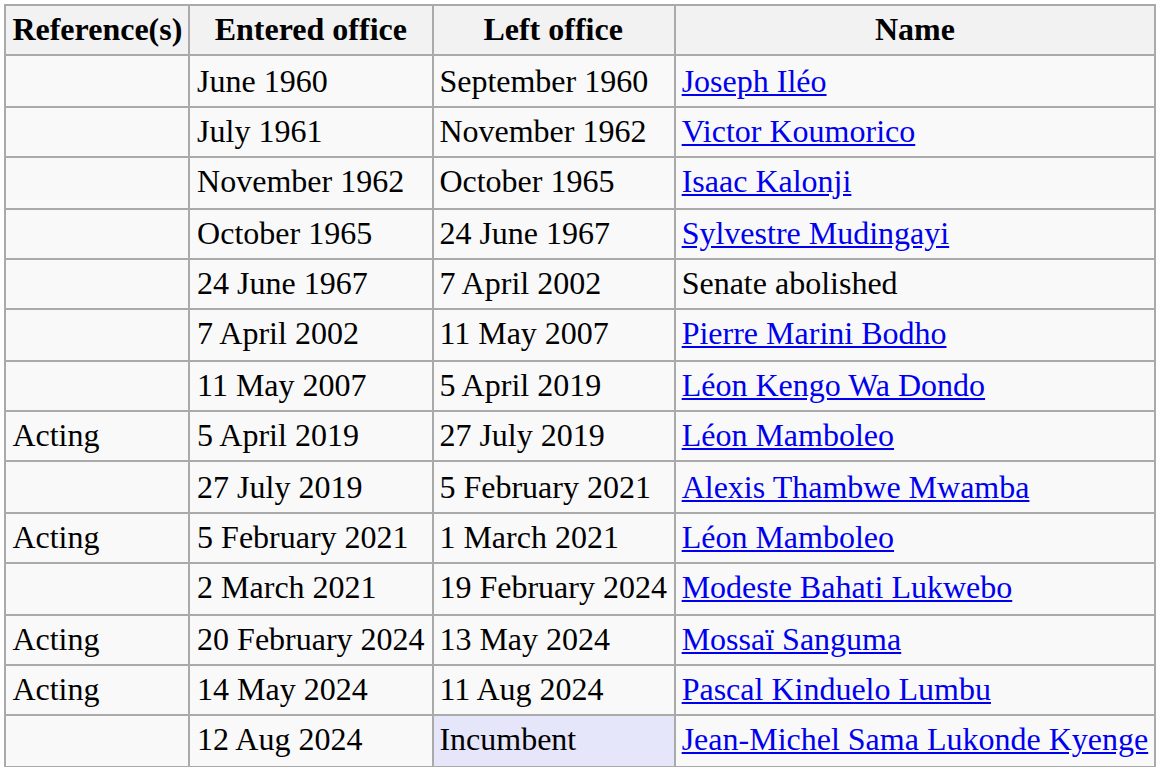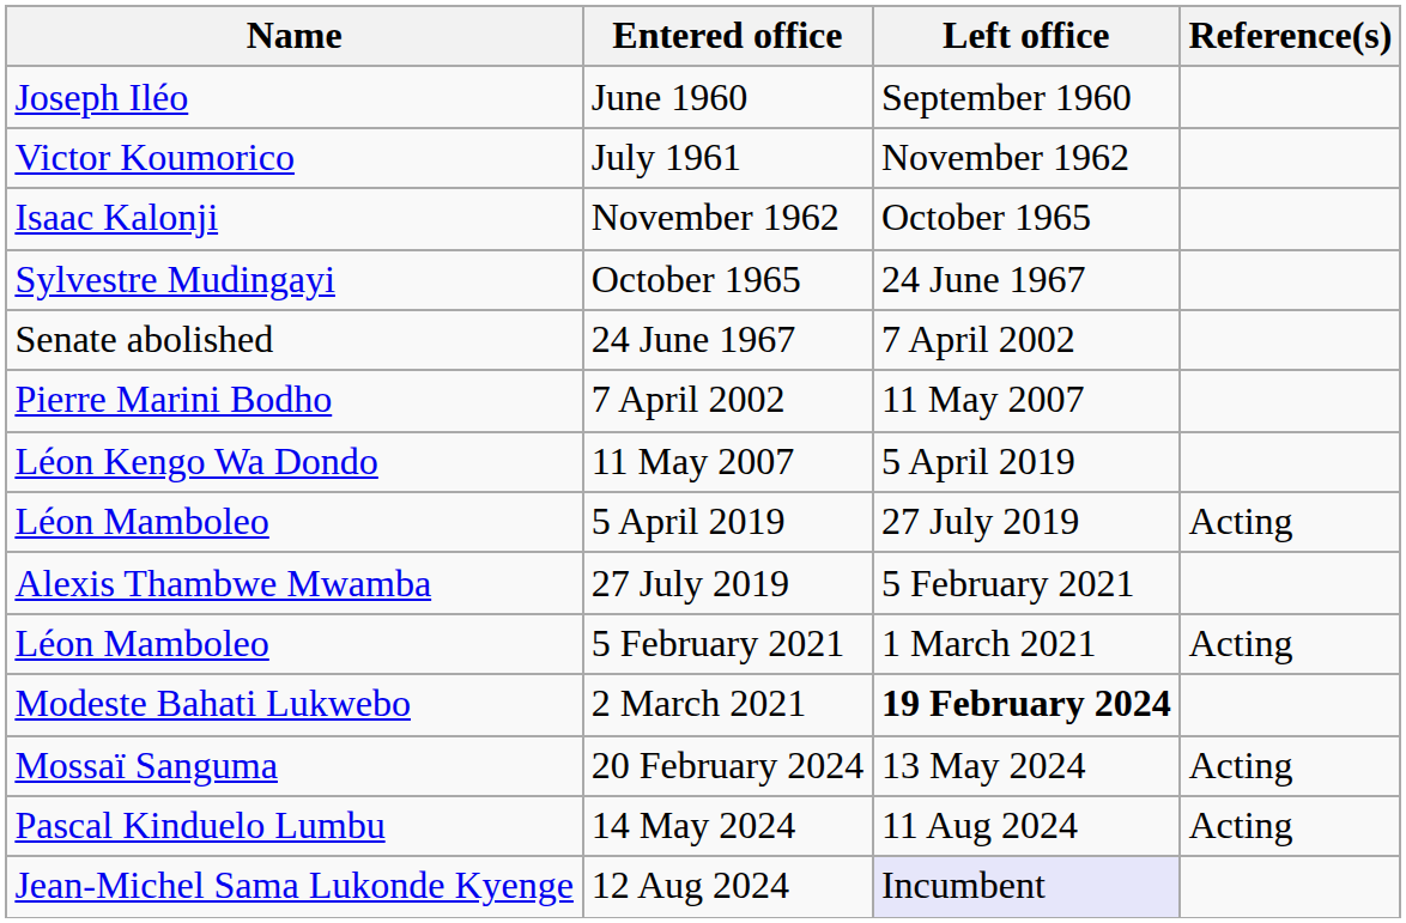 <table class="wikitable">
 <tr>
-<th>Reference(s)</th>
+<th>Name</th>
 <th>Entered office</th>
 <th>Left office</th>
-<th>Name</th>
+<th>Reference(s)</th>
 </tr>
 <tr>
-<td></td>
+<td><a href='#'>Joseph Iléo</a></td>
 <td>June 1960</td>
 <td>September 1960</td>
-<td><a href='#'>Joseph Iléo</a></td>
+<td></td>
 </tr>
 <tr>
-<td></td>
+<td><a href='#'>Victor Koumorico</a></td>
 <td>July 1961</td>
 <td>November 1962</td>
-<td><a href='#'>Victor Koumorico</a></td>
+<td></td>
 </tr>
 <tr>
-<td></td>
+<td><a href='#'>Isaac Kalonji</a></td>
 <td>November 1962</td>
 <td>October 1965</td>
-<td><a href='#'>Isaac Kalonji</a></td>
+<td></td>
 </tr>
 <tr>
-<td></td>
+<td><a href='#'>Sylvestre Mudingayi</a></td>
 <td>October 1965</td>
 <td>24 June 1967</td>
-<td><a href='#'>Sylvestre Mudingayi</a></td>
+<td></td>
 </tr>
 <tr>
-<td></td>
+<td>Senate abolished</td>
 <td>24 June 1967</td>
 <td>7 April 2002</td>
-<td>Senate abolished</td>
+<td></td>
 </tr>
 <tr>
-<td></td>
+<td><a href='#'>Pierre Marini Bodho</a></td>
 <td>7 April 2002</td>
 <td>11 May 2007</td>
-<td><a href='#'>Pierre Marini Bodho</a></td>
+<td></td>
 </tr>
 <tr>
-<td></td>
+<td><a href='#'>Léon Kengo Wa Dondo</a></td>
 <td>11 May 2007</td>
 <td>5 April 2019</td>
-<td><a href='#'>Léon Kengo Wa Dondo</a></td>
+<td></td>
 </tr>
 <tr>
-<td>Acting</td>
+<td><a href='#'>Léon Mamboleo</a></td>
 <td>5 April 2019</td>
 <td>27 July 2019</td>
-<td><a href='#'>Léon Mamboleo</a></td>
+<td>Acting</td>
 </tr>
 <tr>
-<td></td>
+<td><a href='#'>Alexis Thambwe Mwamba</a></td>
 <td>27 July 2019</td>
 <td>5 February 2021</td>
-<td><a href='#'>Alexis Thambwe Mwamba</a></td>
+<td></td>
 </tr>
 <tr>
-<td>Acting</td>
+<td><a href='#'>Léon Mamboleo</a></td>
 <td>5 February 2021</td>
 <td>1 March 2021</td>
-<td><a href='#'>Léon Mamboleo</a></td>
+<td>Acting</td>
 </tr>
 <tr>
+<td><a href='#'>Modeste Bahati Lukwebo</a></td>
+<td>2 March 2021</td>
+<td><strong>19 February 2024</strong></td>
 <td></td>
-<td>2 March 2021</td>
-<td>19 February 2024</td>
-<td><a href='#'>Modeste Bahati Lukwebo</a></td>
 </tr>
 <tr>
-<td>Acting</td>
+<td><a href='#'>Mossaï Sanguma</a></td>
 <td>20 February 2024</td>
 <td>13 May 2024</td>
-<td><a href='#'>Mossaï Sanguma</a></td>
+<td>Acting</td>
 </tr>
 <tr>
-<td>Acting</td>
+<td><a href='#'>Pascal Kinduelo Lumbu</a></td>
 <td>14 May 2024</td>
 <td>11 Aug 2024</td>
-<td><a href='#'>Pascal Kinduelo Lumbu</a></td>
+<td>Acting</td>
 </tr>
 <tr>
-<td></td>
+<td><a href='#'>Jean-Michel Sama Lukonde Kyenge</a></td>
 <td>12 Aug 2024</td>
 <td style="background: lavender;">Incumbent</td>
-<td><a href='#'>Jean-Michel Sama Lukonde Kyenge</a></td>
+<td></td>
 </tr>
 </table>
